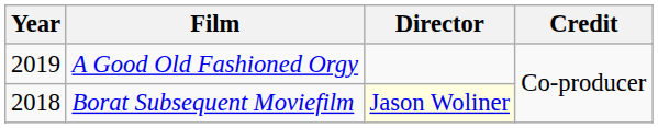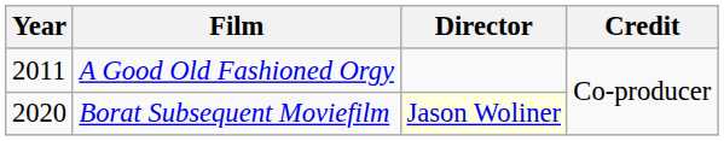 <table class="wikitable">
 <tr>
 <th>Year</th>
 <th>Film</th>
 <th>Director</th>
 <th>Credit</th>
 </tr>
 <tr>
-<td>2019</td>
+<td>2011</td>
 <td><em><a href='#'>A Good Old Fashioned Orgy</a></em></td>
 <td></td>
 <td rowspan=2>Co-producer</td>
 </tr>
 <tr>
-<td>2018</td>
+<td>2020</td>
 <td><em><a href='#'>Borat Subsequent Moviefilm</a></em></td>
 <td style="background: lightyellow;"><a href='#'>Jason Woliner</a></td>
 </tr>
 </table>
